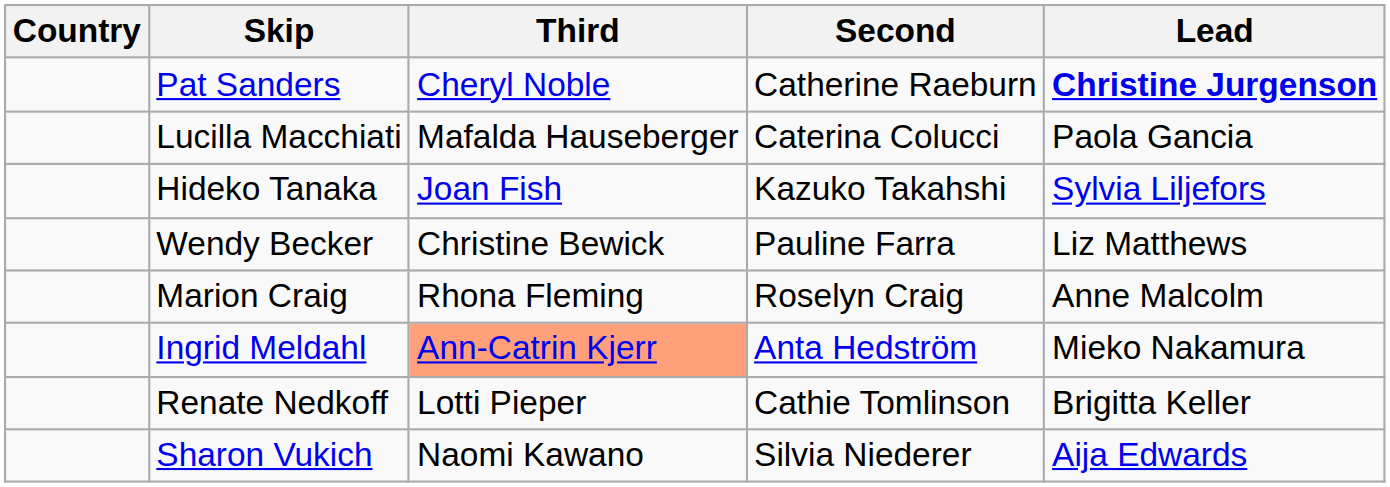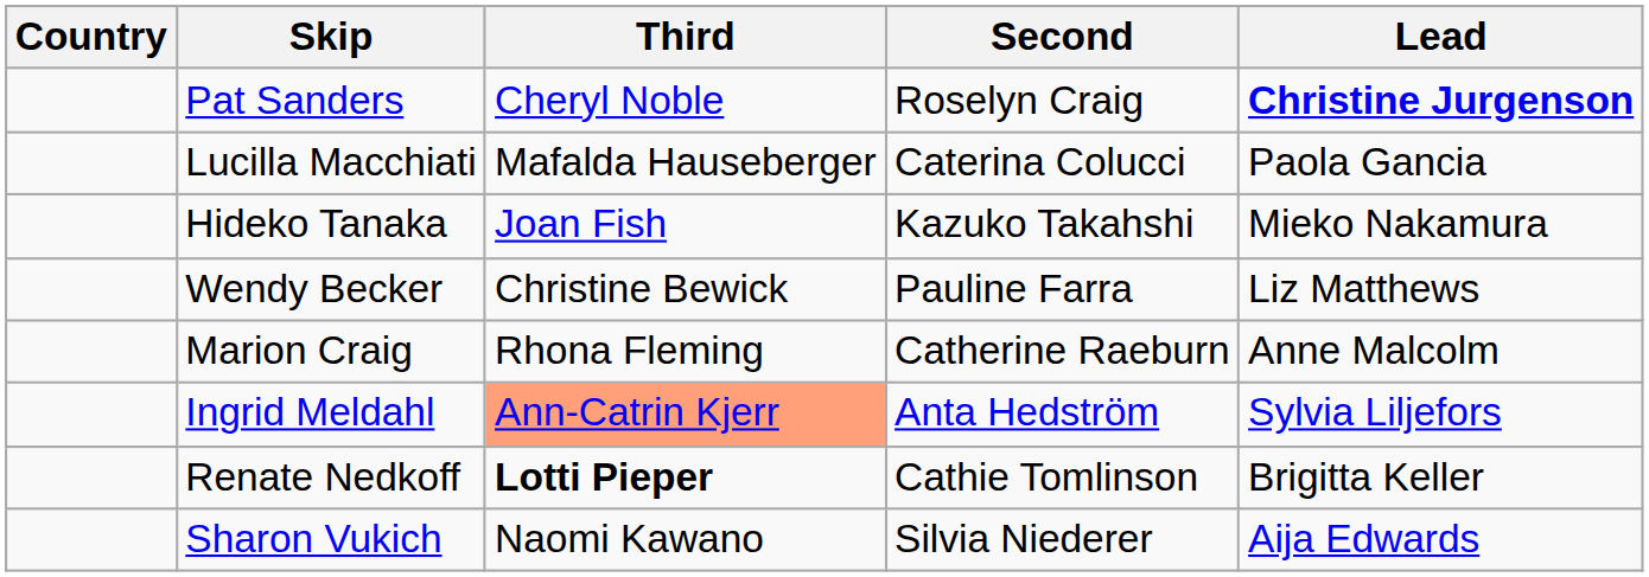 <table class="wikitable">
 <tr>
 <th>Country</th>
 <th>Skip</th>
 <th>Third</th>
 <th>Second</th>
 <th>Lead</th>
 </tr>
 <tr>
 <td></td>
 <td><a href='#'>Pat Sanders</a></td>
 <td><a href='#'>Cheryl Noble</a></td>
-<td>Catherine Raeburn</td>
+<td>Roselyn Craig</td>
 <td><strong><a href='#'>Christine Jurgenson</a></strong></td>
 </tr>
 <tr>
 <td></td>
 <td>Lucilla Macchiati</td>
 <td>Mafalda Hauseberger</td>
 <td>Caterina Colucci</td>
 <td>Paola Gancia</td>
 </tr>
 <tr>
 <td></td>
 <td>Hideko Tanaka</td>
 <td><a href='#'>Joan Fish</a></td>
 <td>Kazuko Takahshi</td>
-<td><a href='#'>Sylvia Liljefors</a></td>
+<td>Mieko Nakamura</td>
 </tr>
 <tr>
 <td></td>
 <td>Wendy Becker</td>
 <td>Christine Bewick</td>
 <td>Pauline Farra</td>
 <td>Liz Matthews</td>
 </tr>
 <tr>
 <td></td>
 <td>Marion Craig</td>
 <td>Rhona Fleming</td>
-<td>Roselyn Craig</td>
+<td>Catherine Raeburn</td>
 <td>Anne Malcolm</td>
 </tr>
 <tr>
 <td></td>
 <td><a href='#'>Ingrid Meldahl</a></td>
 <td style="background: lightsalmon;"><a href='#'>Ann-Catrin Kjerr</a></td>
 <td><a href='#'>Anta Hedström</a></td>
-<td>Mieko Nakamura</td>
+<td><a href='#'>Sylvia Liljefors</a></td>
 </tr>
 <tr>
 <td></td>
 <td>Renate Nedkoff</td>
-<td>Lotti Pieper</td>
+<td><strong>Lotti Pieper</strong></td>
 <td>Cathie Tomlinson</td>
 <td>Brigitta Keller</td>
 </tr>
 <tr>
 <td></td>
 <td><a href='#'>Sharon Vukich</a></td>
 <td>Naomi Kawano</td>
 <td>Silvia Niederer</td>
 <td><a href='#'>Aija Edwards</a></td>
 </tr>
 </table>
